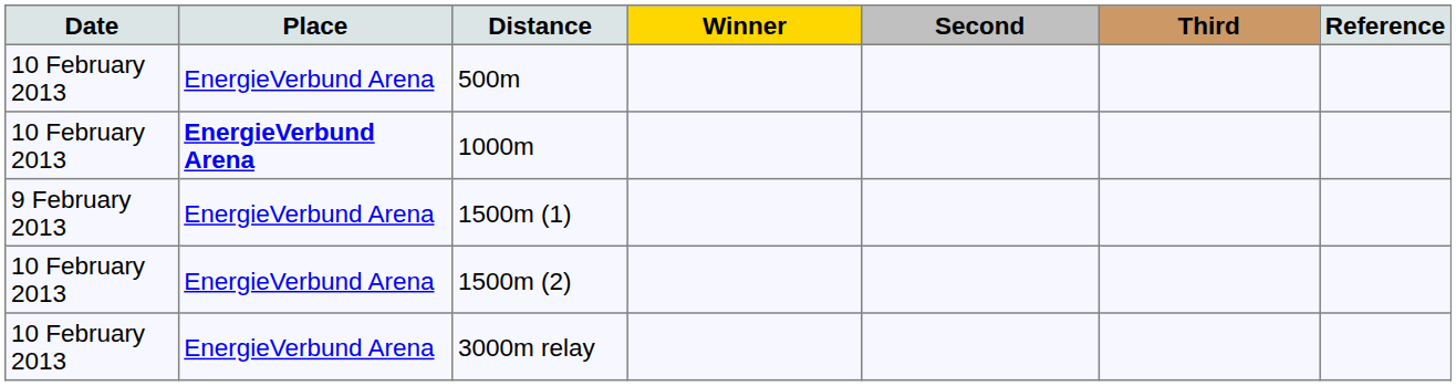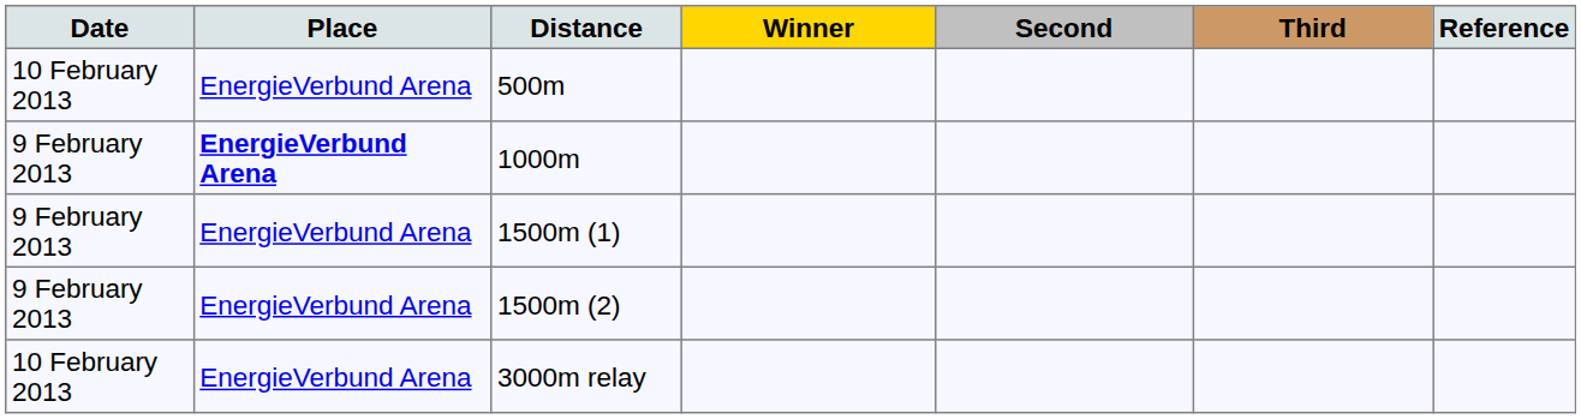 <table bgcolor="#f7f8ff" cellpadding="3" cellspacing="0" border="1" style="font-size: 95%; border: gray solid 1px; border-collapse: collapse;">
 <tr bgcolor="#CCCCCC">
 <td align="center" bgcolor="#DCE5E5" width="150"><strong>Date</strong></td>
 <td align="center" bgcolor="#DCE5E5" width="220"><strong>Place</strong></td>
 <td align="center" bgcolor="#DCE5E5" width="150"><strong>Distance</strong></td>
 <td align="center" bgcolor="gold" width="250"><strong>Winner</strong></td>
 <td align="center" bgcolor="silver" width="250"><strong>Second</strong></td>
 <td align="center" bgcolor="CC9966" width="250"><strong>Third</strong></td>
 <td align="center" bgcolor="#DCE5E5" width="30"><strong>Reference</strong></td>
 </tr>
 <tr align="left">
 <td>10 February 2013</td>
 <td><a href='#'>EnergieVerbund Arena</a></td>
 <td>500m</td>
 <td></td>
 <td></td>
 <td></td>
 <td></td>
 </tr>
 <tr align="left">
-<td>10 February 2013</td>
+<td>9 February 2013</td>
 <td><strong><a href='#'>EnergieVerbund Arena</a></strong></td>
 <td>1000m</td>
 <td></td>
 <td></td>
 <td></td>
 <td></td>
 </tr>
 <tr align="left">
 <td>9 February 2013</td>
 <td><a href='#'>EnergieVerbund Arena</a></td>
 <td>1500m (1)</td>
 <td></td>
 <td></td>
 <td></td>
 <td></td>
 </tr>
 <tr align="left">
-<td>10 February 2013</td>
+<td>9 February 2013</td>
 <td><a href='#'>EnergieVerbund Arena</a></td>
 <td>1500m (2)</td>
 <td></td>
 <td></td>
 <td></td>
 <td></td>
 </tr>
 <tr align="left">
 <td>10 February 2013</td>
 <td><a href='#'>EnergieVerbund Arena</a></td>
 <td>3000m relay</td>
 <td></td>
 <td></td>
 <td></td>
 <td></td>
 </tr>
 </table>
